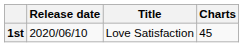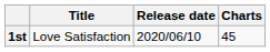 <table class=wikitable style="font-size:small">
 <tr>
 <th></th>
+<th>Title</th>
 <th>Release date</th>
-<th>Title</th>
 <th>Charts</th>
 </tr>
 <tr>
 <th>1st</th>
+<td>Love Satisfaction</td>
 <td>2020/06/10</td>
-<td>Love Satisfaction</td>
 <td>45</td>
 </tr>
 </table>
